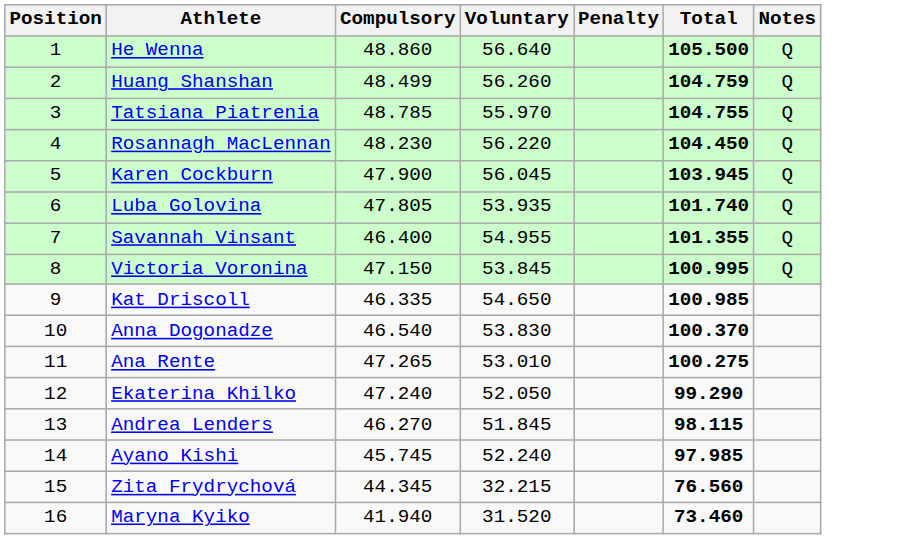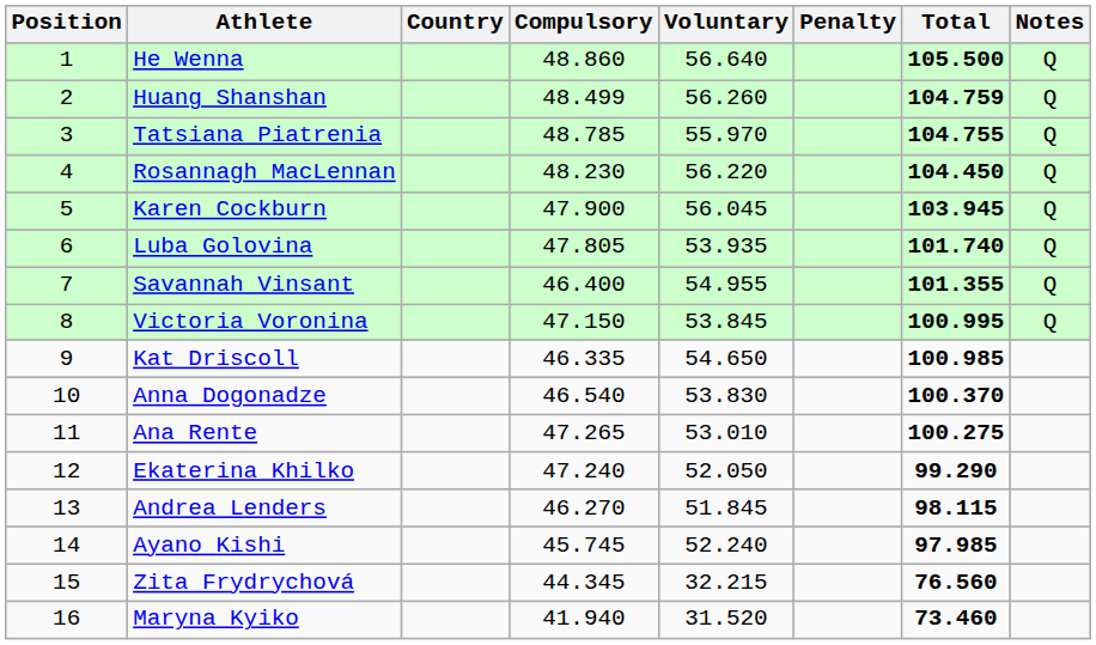 <table class="wikitable sortable" style="text-align:center; font-size:95%">
 <tr>
 <th>Position</th>
 <th>Athlete</th>
+<th>Country</th>
 <th>Compulsory</th>
 <th>Voluntary</th>
 <th>Penalty</th>
 <th>Total</th>
 <th>Notes</th>
 </tr>
 <tr bgcolor=ccffcc>
 <td>1</td>
 <td align=left><a href='#'>He Wenna</a></td>
+<td></td>
 <td>48.860</td>
 <td>56.640</td>
 <td></td>
 <td><strong>105.500</strong></td>
 <td>Q</td>
 </tr>
 <tr bgcolor=ccffcc>
 <td>2</td>
 <td align=left><a href='#'>Huang Shanshan</a></td>
+<td></td>
 <td>48.499</td>
 <td>56.260</td>
 <td></td>
 <td><strong>104.759</strong></td>
 <td>Q</td>
 </tr>
 <tr bgcolor=ccffcc>
 <td>3</td>
 <td align=left><a href='#'>Tatsiana Piatrenia</a></td>
+<td></td>
 <td>48.785</td>
 <td>55.970</td>
 <td></td>
 <td><strong>104.755</strong></td>
 <td>Q</td>
 </tr>
 <tr bgcolor=ccffcc>
 <td>4</td>
 <td align=left><a href='#'>Rosannagh MacLennan</a></td>
+<td></td>
 <td>48.230</td>
 <td>56.220</td>
 <td></td>
 <td><strong>104.450</strong></td>
 <td>Q</td>
 </tr>
 <tr bgcolor=ccffcc>
 <td>5</td>
 <td align=left><a href='#'>Karen Cockburn</a></td>
+<td></td>
 <td>47.900</td>
 <td>56.045</td>
 <td></td>
 <td><strong>103.945</strong></td>
 <td>Q</td>
 </tr>
 <tr bgcolor=ccffcc>
 <td>6</td>
 <td align=left><a href='#'>Luba Golovina</a></td>
+<td></td>
 <td>47.805</td>
 <td>53.935</td>
 <td></td>
 <td><strong>101.740</strong></td>
 <td>Q</td>
 </tr>
 <tr bgcolor=ccffcc>
 <td>7</td>
 <td align=left><a href='#'>Savannah Vinsant</a></td>
+<td></td>
 <td>46.400</td>
 <td>54.955</td>
 <td></td>
 <td><strong>101.355</strong></td>
 <td>Q</td>
 </tr>
 <tr bgcolor=ccffcc>
 <td>8</td>
 <td align=left><a href='#'>Victoria Voronina</a></td>
+<td></td>
 <td>47.150</td>
 <td>53.845</td>
 <td></td>
 <td><strong>100.995</strong></td>
 <td>Q</td>
 </tr>
 <tr>
 <td>9</td>
 <td align=left><a href='#'>Kat Driscoll</a></td>
+<td></td>
 <td>46.335</td>
 <td>54.650</td>
 <td></td>
 <td><strong>100.985</strong></td>
 <td></td>
 </tr>
 <tr>
 <td>10</td>
 <td align=left><a href='#'>Anna Dogonadze</a></td>
+<td></td>
 <td>46.540</td>
 <td>53.830</td>
 <td></td>
 <td><strong>100.370</strong></td>
 <td></td>
 </tr>
 <tr>
 <td>11</td>
 <td align=left><a href='#'>Ana Rente</a></td>
+<td></td>
 <td>47.265</td>
 <td>53.010</td>
 <td></td>
 <td><strong>100.275</strong></td>
 <td></td>
 </tr>
 <tr>
 <td>12</td>
 <td align=left><a href='#'>Ekaterina Khilko</a></td>
+<td></td>
 <td>47.240</td>
 <td>52.050</td>
 <td></td>
 <td><strong>99.290</strong></td>
 <td></td>
 </tr>
 <tr>
 <td>13</td>
 <td align=left><a href='#'>Andrea Lenders</a></td>
+<td></td>
 <td>46.270</td>
 <td>51.845</td>
 <td></td>
 <td><strong>98.115</strong></td>
 <td></td>
 </tr>
 <tr>
 <td>14</td>
 <td align=left><a href='#'>Ayano Kishi</a></td>
+<td></td>
 <td>45.745</td>
 <td>52.240</td>
 <td></td>
 <td><strong>97.985</strong></td>
 <td></td>
 </tr>
 <tr>
 <td>15</td>
 <td align=left><a href='#'>Zita Frydrychová</a></td>
+<td></td>
 <td>44.345</td>
 <td>32.215</td>
 <td></td>
 <td><strong>76.560</strong></td>
 <td></td>
 </tr>
 <tr>
 <td>16</td>
 <td align=left><a href='#'>Maryna Kyiko</a></td>
+<td></td>
 <td>41.940</td>
 <td>31.520</td>
 <td></td>
 <td><strong>73.460</strong></td>
 <td></td>
 </tr>
 </table>
